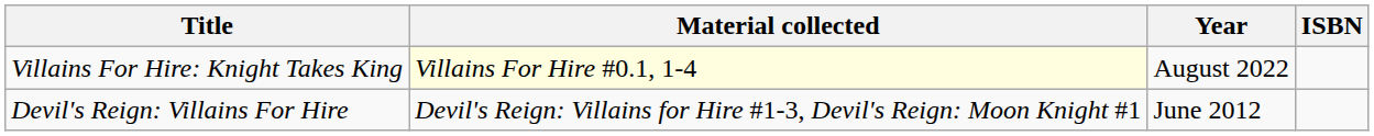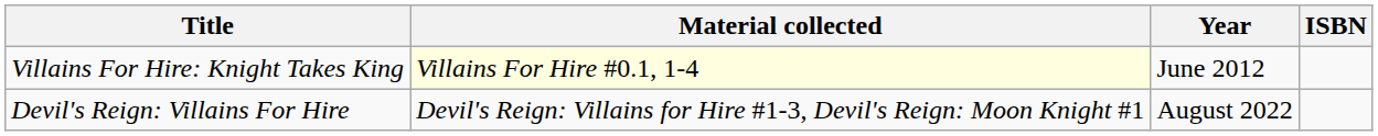 <table class="wikitable sortable">
 <tr>
 <th>Title</th>
 <th>Material collected</th>
 <th>Year</th>
 <th>ISBN</th>
 </tr>
 <tr>
 <td><em>Villains For Hire: Knight Takes King</em></td>
 <td style="background: lightyellow;"><em>Villains For Hire</em> #0.1, 1-4</td>
-<td>August 2022</td>
+<td>June 2012</td>
 <td></td>
 </tr>
 <tr>
 <td><em>Devil's Reign: Villains For Hire</em></td>
 <td><em>Devil's Reign: Villains for Hire</em> #1-3, <em>Devil's Reign: Moon Knight</em> #1</td>
-<td>June 2012</td>
+<td>August 2022</td>
 <td></td>
 </tr>
 </table>
